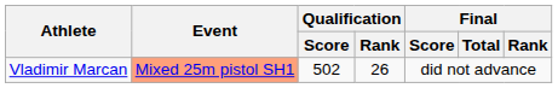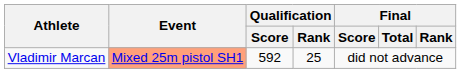 <table class=wikitable style="font-size:90%">
 <tr>
 <th rowspan="2">Athlete</th>
 <th rowspan="2">Event</th>
 <th colspan="2">Qualification</th>
 <th colspan="3">Final</th>
 </tr>
 <tr>
 <th>Score</th>
 <th>Rank</th>
 <th>Score</th>
 <th>Total</th>
 <th>Rank</th>
 </tr>
 <tr>
 <td><a href='#'>Vladimir Marcan</a></td>
 <td style="background: lightsalmon;"><a href='#'>Mixed 25m pistol SH1</a></td>
-<td align=center>502</td>
-<td align=center>26</td>
+<td align=center>592</td>
+<td align=center>25</td>
 <td align=center colspan="3">did not advance</td>
 </tr>
 </table>
